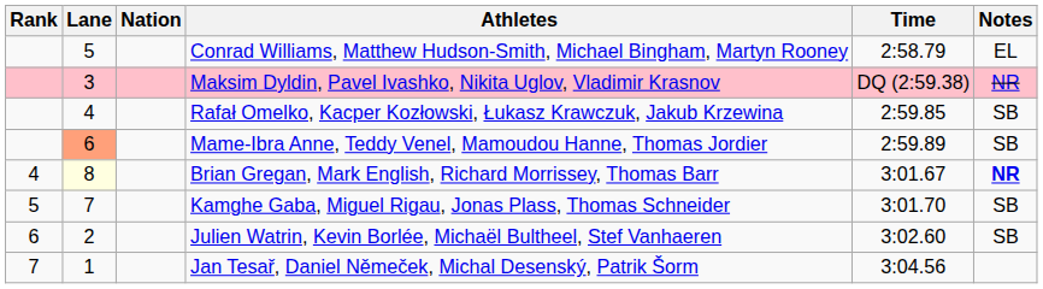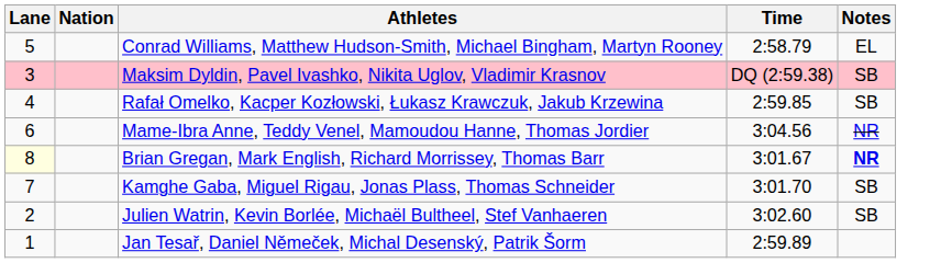 <table class="wikitable sortable" style="text-align:center">
 <tr>
-<th>Rank</th>
 <th>Lane</th>
 <th>Nation</th>
 <th>Athletes</th>
 <th>Time</th>
 <th>Notes</th>
 </tr>
 <tr>
-<td></td>
 <td>5</td>
 <td align=left></td>
 <td align=left><a href='#'>Conrad Williams</a>, <a href='#'>Matthew Hudson-Smith</a>, <a href='#'>Michael Bingham</a>, <a href='#'>Martyn Rooney</a></td>
 <td>2:58.79</td>
 <td>EL</td>
 </tr>
 <tr bgcolor=pink>
-<td><s></s></td>
 <td>3</td>
 <td align=left></td>
 <td align=left><a href='#'>Maksim Dyldin</a>, <a href='#'>Pavel Ivashko</a>, <a href='#'>Nikita Uglov</a>, <a href='#'>Vladimir Krasnov</a></td>
 <td>DQ (2:59.38)</td>
-<td><s><a href='#'>NR</a></s></td>
+<td>SB</td>
 </tr>
 <tr>
-<td></td>
 <td>4</td>
 <td align=left></td>
 <td align=left><a href='#'>Rafał Omelko</a>, <a href='#'>Kacper Kozłowski</a>, <a href='#'>Łukasz Krawczuk</a>, <a href='#'>Jakub Krzewina</a></td>
 <td>2:59.85</td>
 <td>SB</td>
 </tr>
 <tr>
-<td></td>
-<td style="background: lightsalmon;">6</td>
+<td>6</td>
 <td align=left></td>
 <td align=left><a href='#'>Mame-Ibra Anne</a>, <a href='#'>Teddy Venel</a>, <a href='#'>Mamoudou Hanne</a>, <a href='#'>Thomas Jordier</a></td>
-<td>2:59.89</td>
-<td>SB</td>
+<td>3:04.56</td>
+<td><s><a href='#'>NR</a></s></td>
 </tr>
 <tr>
-<td>4</td>
 <td style="background: lightyellow;">8</td>
 <td align=left></td>
 <td align=left><a href='#'>Brian Gregan</a>, <a href='#'>Mark English</a>, <a href='#'>Richard Morrissey</a>, <a href='#'>Thomas Barr</a></td>
 <td>3:01.67</td>
 <td><strong><a href='#'>NR</a></strong></td>
 </tr>
 <tr>
-<td>5</td>
 <td>7</td>
 <td align=left></td>
 <td align=left><a href='#'>Kamghe Gaba</a>, <a href='#'>Miguel Rigau</a>, <a href='#'>Jonas Plass</a>, <a href='#'>Thomas Schneider</a></td>
 <td>3:01.70</td>
 <td>SB</td>
 </tr>
 <tr>
-<td>6</td>
 <td>2</td>
 <td align=left></td>
 <td align=left><a href='#'>Julien Watrin</a>, <a href='#'>Kevin Borlée</a>, <a href='#'>Michaël Bultheel</a>, <a href='#'>Stef Vanhaeren</a></td>
 <td>3:02.60</td>
 <td>SB</td>
 </tr>
 <tr>
-<td>7</td>
 <td>1</td>
 <td align=left></td>
 <td align=left><a href='#'>Jan Tesař</a>, <a href='#'>Daniel Němeček</a>, <a href='#'>Michal Desenský</a>, <a href='#'>Patrik Šorm</a></td>
-<td>3:04.56</td>
+<td>2:59.89</td>
 <td></td>
 </tr>
 </table>
